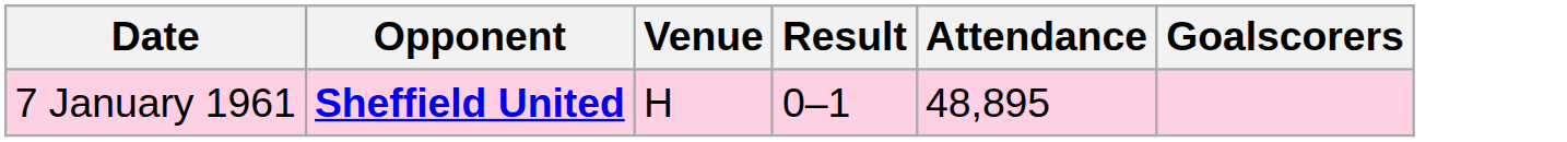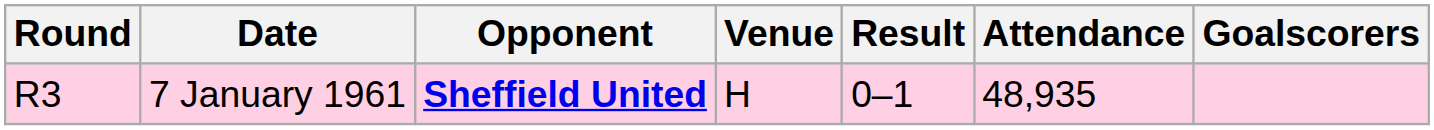 <table class="wikitable">
 <tr>
+<th>Round</th>
 <th>Date</th>
 <th>Opponent</th>
 <th>Venue</th>
 <th>Result</th>
 <th>Attendance</th>
 <th>Goalscorers</th>
 </tr>
 <tr style="background:#ffd0e3;">
+<td>R3</td>
 <td>7 January 1961</td>
 <td><strong><a href='#'>Sheffield United</a></strong></td>
 <td>H</td>
 <td>0–1</td>
-<td>48,895</td>
+<td>48,935</td>
 <td></td>
 </tr>
 </table>
